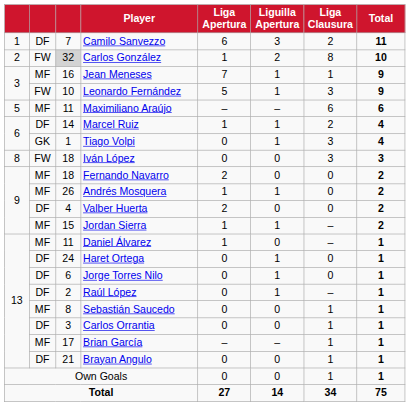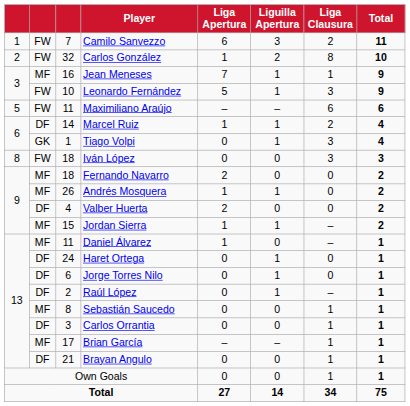 <table class="wikitable" style="text-align:center;">
 <tr>
 <th style="background:#CF152D; color:white; width:35px;"></th>
 <th style="background:#CF152D; color:white; width:35px;"></th>
 <th style="background:#CF152D; color:white; width:35px;"></th>
 <th style="background:#CF152D; color:white; width:200px;">Player</th>
 <th style="background:#CF152D; color:white; width:75px;">Liga Apertura</th>
 <th style="background:#CF152D; color:white; width:75px;">Liguilla Apertura</th>
 <th style="background:#CF152D; color:white; width:75px;">Liga Clausura</th>
 <th style="background:#CF152D; color:white; width:75px;">Total</th>
 </tr>
 <tr>
 <td>1</td>
-<td>DF</td>
+<td>FW</td>
 <td>7</td>
 <td align=left> <a href='#'>Camilo Sanvezzo</a></td>
 <td>6</td>
 <td>3</td>
 <td>2</td>
 <td><strong>11</strong></td>
 </tr>
 <tr>
 <td>2</td>
 <td>FW</td>
-<td style="background: lightgrey;">32</td>
+<td>32</td>
 <td align=left> <a href='#'>Carlos González</a></td>
 <td>1</td>
 <td>2</td>
 <td>8</td>
 <td><strong>10</strong></td>
 </tr>
 <tr>
 <td rowspan=2>3</td>
 <td>MF</td>
 <td>16</td>
 <td align=left> <a href='#'>Jean Meneses</a></td>
 <td>7</td>
 <td>1</td>
 <td>1</td>
 <td><strong>9</strong></td>
 </tr>
 <tr>
 <td>FW</td>
 <td>10</td>
 <td align=left> <a href='#'>Leonardo Fernández</a></td>
 <td>5</td>
 <td>1</td>
 <td>3</td>
 <td><strong>9</strong></td>
 </tr>
 <tr>
 <td>5</td>
-<td>MF</td>
+<td>FW</td>
 <td>11</td>
 <td align=left> <a href='#'>Maximiliano Araújo</a></td>
 <td>–</td>
 <td>–</td>
 <td>6</td>
 <td><strong>6</strong></td>
 </tr>
 <tr>
 <td rowspan=2>6</td>
 <td>DF</td>
 <td>14</td>
 <td align=left> <a href='#'>Marcel Ruiz</a></td>
 <td>1</td>
 <td>1</td>
 <td>2</td>
 <td><strong>4</strong></td>
 </tr>
 <tr>
 <td>GK</td>
 <td>1</td>
 <td align=left> <a href='#'>Tiago Volpi</a></td>
 <td>0</td>
 <td>1</td>
 <td>3</td>
 <td><strong>4</strong></td>
 </tr>
 <tr>
 <td>8</td>
 <td>FW</td>
 <td>18</td>
 <td align=left> <a href='#'>Iván López</a></td>
 <td>0</td>
 <td>0</td>
 <td>3</td>
 <td><strong>3</strong></td>
 </tr>
 <tr>
 <td rowspan=4>9</td>
 <td>MF</td>
 <td>18</td>
 <td align=left> <a href='#'>Fernando Navarro</a></td>
 <td>2</td>
 <td>0</td>
 <td>0</td>
 <td><strong>2</strong></td>
 </tr>
 <tr>
 <td>MF</td>
 <td>26</td>
 <td align=left> <a href='#'>Andrés Mosquera</a></td>
 <td>1</td>
 <td>1</td>
 <td>0</td>
 <td><strong>2</strong></td>
 </tr>
 <tr>
 <td>DF</td>
 <td>4</td>
 <td align=left> <a href='#'>Valber Huerta</a></td>
 <td>2</td>
 <td>0</td>
 <td>0</td>
 <td><strong>2</strong></td>
 </tr>
 <tr>
 <td>MF</td>
 <td>15</td>
 <td align=left> <a href='#'>Jordan Sierra</a></td>
 <td>1</td>
 <td>1</td>
 <td>–</td>
 <td><strong>2</strong></td>
 </tr>
 <tr>
 <td rowspan=8>13</td>
 <td>MF</td>
 <td>11</td>
 <td align=left> <a href='#'>Daniel Álvarez</a></td>
 <td>1</td>
 <td>0</td>
 <td>–</td>
 <td><strong>1</strong></td>
 </tr>
 <tr>
 <td>DF</td>
 <td>24</td>
 <td align=left> <a href='#'>Haret Ortega</a></td>
 <td>0</td>
 <td>1</td>
 <td>0</td>
 <td><strong>1</strong></td>
 </tr>
 <tr>
 <td>DF</td>
 <td>6</td>
 <td align=left> <a href='#'>Jorge Torres Nilo</a></td>
 <td>0</td>
 <td>1</td>
 <td>0</td>
 <td><strong>1</strong></td>
 </tr>
 <tr>
 <td>DF</td>
 <td>2</td>
 <td align=left> <a href='#'>Raúl López</a></td>
 <td>0</td>
 <td>1</td>
 <td>–</td>
 <td><strong>1</strong></td>
 </tr>
 <tr>
 <td>MF</td>
 <td>8</td>
 <td align=left> <a href='#'>Sebastián Saucedo</a></td>
 <td>0</td>
 <td>0</td>
 <td>1</td>
 <td><strong>1</strong></td>
 </tr>
 <tr>
 <td>DF</td>
 <td>3</td>
 <td align=left> <a href='#'>Carlos Orrantia</a></td>
 <td>0</td>
 <td>0</td>
 <td>1</td>
 <td><strong>1</strong></td>
 </tr>
 <tr>
 <td>MF</td>
 <td>17</td>
 <td align=left> <a href='#'>Brian García</a></td>
 <td>–</td>
 <td>–</td>
 <td>1</td>
 <td><strong>1</strong></td>
 </tr>
 <tr>
 <td>DF</td>
 <td>21</td>
 <td align=left> <a href='#'>Brayan Angulo</a></td>
 <td>0</td>
 <td>0</td>
 <td>1</td>
 <td><strong>1</strong></td>
 </tr>
 <tr>
 <td colspan="4">Own Goals</td>
 <td>0</td>
 <td>0</td>
 <td>1</td>
 <td><strong>1</strong></td>
 </tr>
 <tr>
 <td colspan="4"><strong>Total</strong></td>
 <td><strong>27</strong></td>
 <td><strong>14</strong></td>
 <td><strong>34</strong></td>
 <td><strong>75</strong></td>
 </tr>
 </table>
